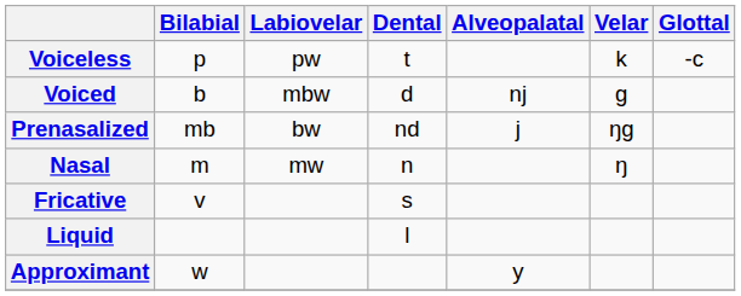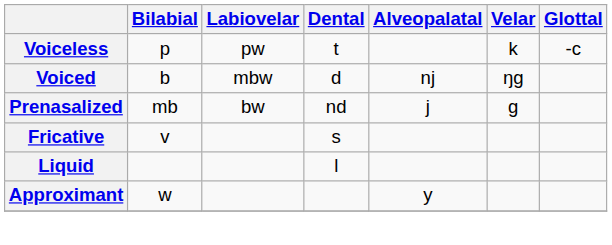 <table class="wikitable" style="text-align: center;">
 <tr>
 <th></th>
 <th><a href='#'>Bilabial</a></th>
 <th><a href='#'>Labiovelar</a></th>
 <th><a href='#'>Dental</a></th>
 <th><a href='#'>Alveopalatal</a></th>
 <th><a href='#'>Velar</a></th>
 <th><a href='#'>Glottal</a></th>
 </tr>
 <tr>
 <th><a href='#'>Voiceless</a></th>
 <td>p</td>
 <td>pw</td>
 <td>t</td>
 <td></td>
 <td>k</td>
 <td>-c </td>
 </tr>
 <tr>
 <th><a href='#'>Voiced</a></th>
 <td>b</td>
 <td>mbw</td>
 <td>d</td>
 <td>nj</td>
-<td>g</td>
+<td>ŋg</td>
 <td></td>
 </tr>
 <tr>
 <th><a href='#'>Prenasalized</a></th>
 <td>mb</td>
 <td>bw</td>
 <td>nd</td>
 <td>j </td>
-<td>ŋg</td>
-<td></td>
-</tr>
-<tr>
-<th><a href='#'>Nasal</a></th>
-<td>m</td>
-<td>mw</td>
-<td>n</td>
-<td></td>
-<td>ŋ</td>
+<td>g</td>
 <td></td>
 </tr>
 <tr>
 <th><a href='#'>Fricative</a></th>
 <td>v </td>
 <td></td>
 <td>s</td>
 <td></td>
 <td></td>
 <td></td>
 </tr>
 <tr>
 <th><a href='#'>Liquid</a></th>
 <td></td>
 <td></td>
 <td>l</td>
 <td></td>
 <td></td>
 <td></td>
 </tr>
 <tr>
 <th><a href='#'>Approximant</a></th>
 <td>w</td>
 <td></td>
 <td></td>
 <td>y</td>
 <td></td>
 <td></td>
 </tr>
 <tr>
 </tr>
 </table>
